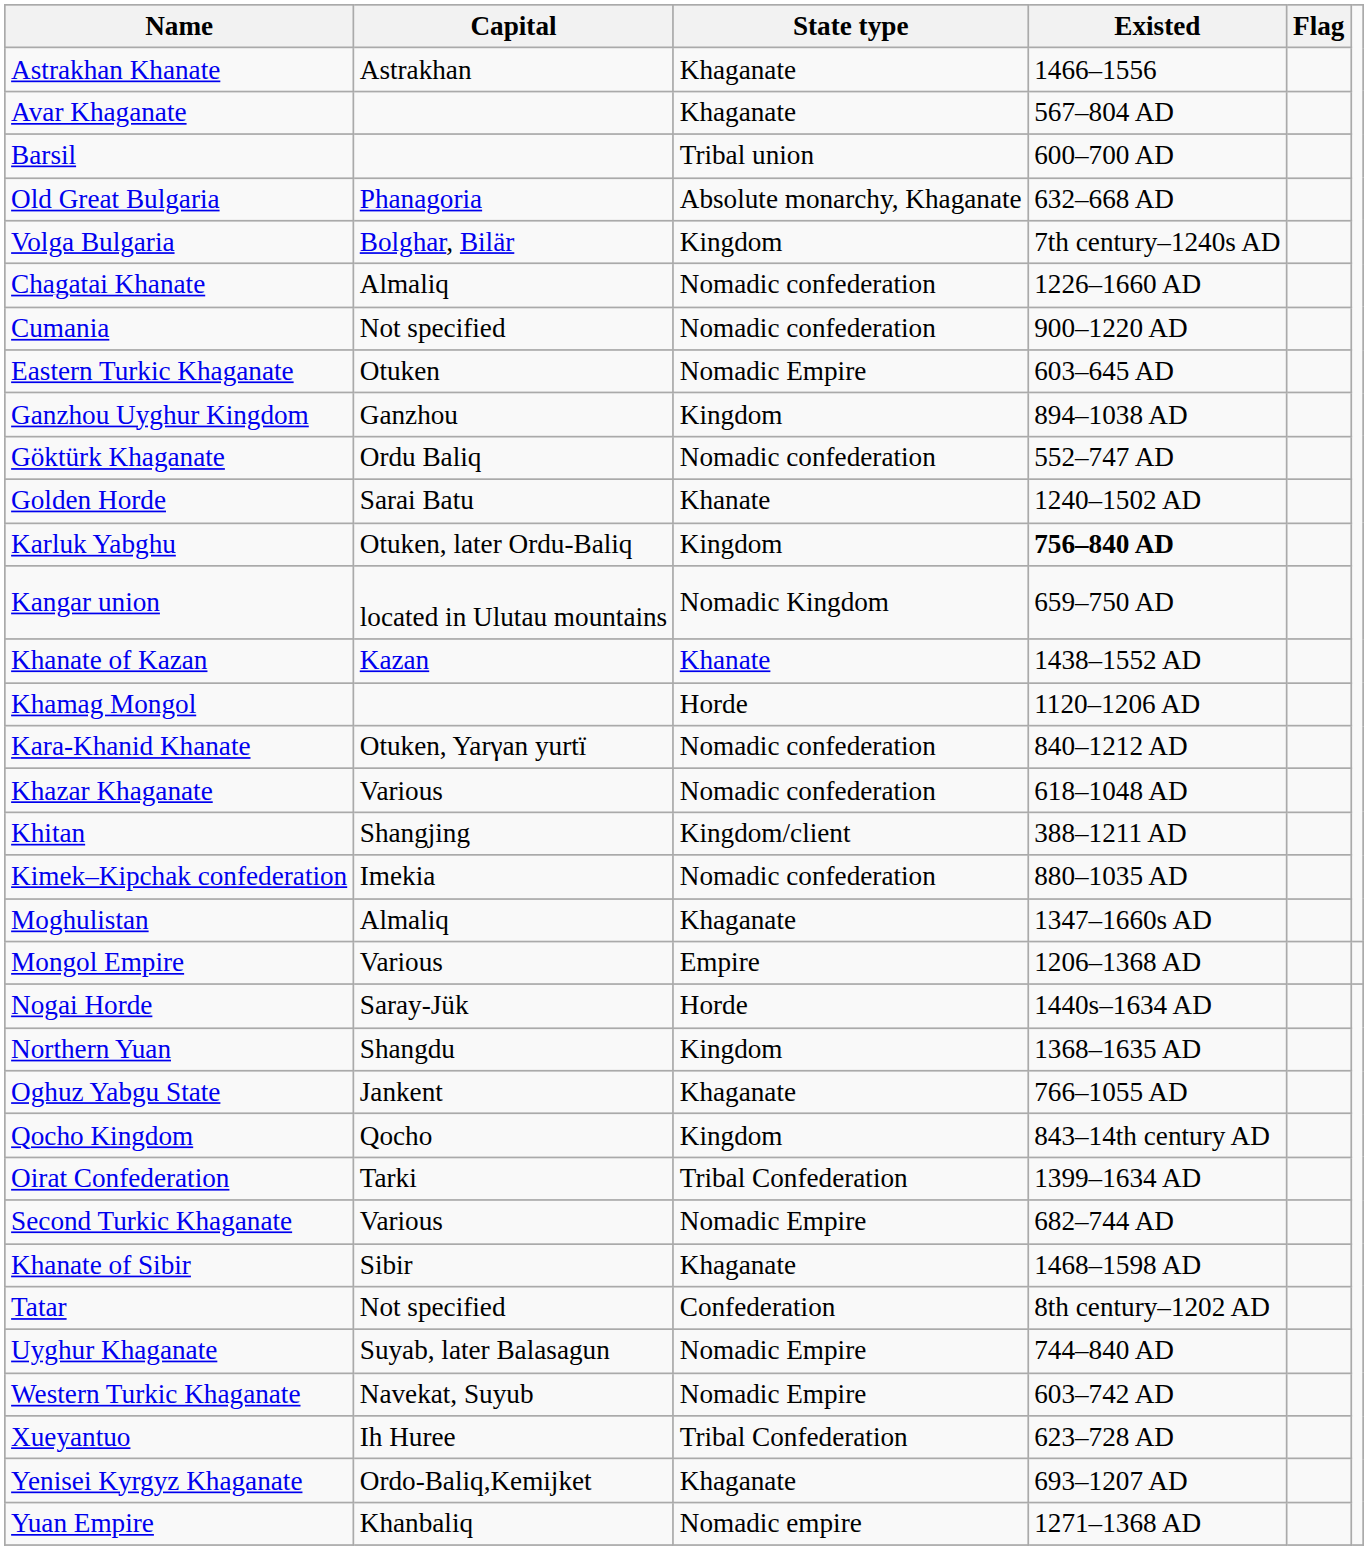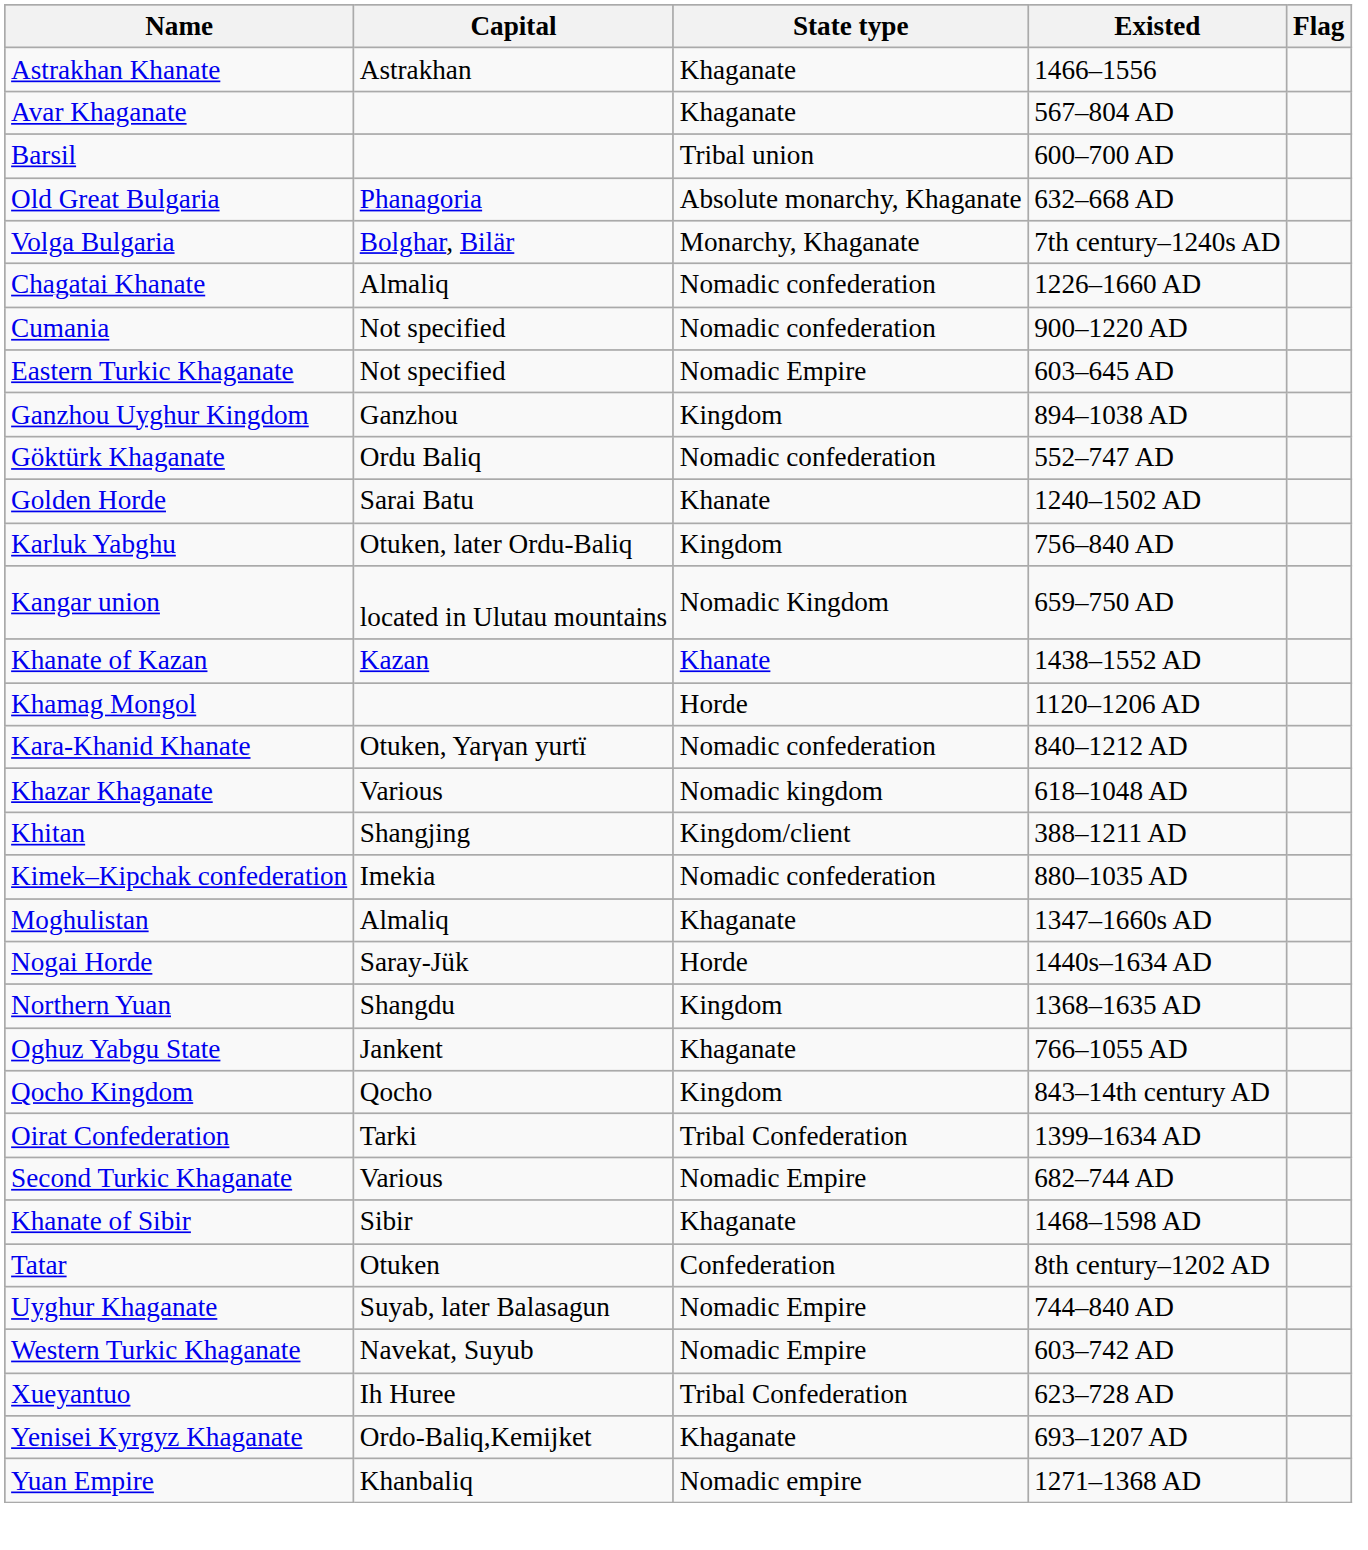 <table class="wikitable sortable" border="1">
 <tr>
 <th>Name</th>
 <th>Capital</th>
 <th>State type</th>
 <th>Existed</th>
 <th>Flag</th>
 </tr>
 <tr>
 <td><a href='#'>Astrakhan Khanate</a></td>
 <td>Astrakhan</td>
 <td>Khaganate</td>
 <td>1466–1556</td>
 <td></td>
 </tr>
 <tr>
 <td><a href='#'>Avar Khaganate</a></td>
 <td></td>
 <td>Khaganate</td>
 <td>567–804 AD</td>
 <td></td>
 </tr>
 <tr>
 <td><a href='#'>Barsil</a></td>
 <td></td>
 <td>Tribal union</td>
 <td>600–700 AD</td>
 <td></td>
 </tr>
 <tr>
 <td><a href='#'>Old Great Bulgaria</a></td>
 <td><a href='#'>Phanagoria</a></td>
 <td>Absolute monarchy, Khaganate</td>
 <td>632–668 AD</td>
 <td></td>
 </tr>
 <tr>
 <td><a href='#'>Volga Bulgaria</a></td>
 <td><a href='#'>Bolghar</a>, <a href='#'>Bilär</a></td>
-<td>Kingdom</td>
+<td>Monarchy, Khaganate</td>
 <td>7th century–1240s AD</td>
 <td></td>
 </tr>
 <tr>
 <td><a href='#'>Chagatai Khanate</a></td>
 <td>Almaliq</td>
 <td>Nomadic confederation</td>
 <td>1226–1660 AD</td>
 <td></td>
 </tr>
 <tr>
 <td><a href='#'>Cumania</a></td>
 <td>Not specified</td>
 <td>Nomadic confederation</td>
 <td>900–1220 AD</td>
 <td></td>
 </tr>
 <tr>
 <td><a href='#'>Eastern Turkic Khaganate</a></td>
-<td>Otuken</td>
+<td>Not specified</td>
 <td>Nomadic Empire</td>
 <td>603–645 AD</td>
 <td></td>
 </tr>
 <tr>
 <td><a href='#'>Ganzhou Uyghur Kingdom</a></td>
 <td>Ganzhou</td>
 <td>Kingdom</td>
 <td>894–1038 AD</td>
 <td></td>
 </tr>
 <tr>
 <td><a href='#'>Göktürk Khaganate</a></td>
 <td>Ordu Baliq</td>
 <td>Nomadic confederation</td>
 <td>552–747 AD</td>
 <td></td>
 </tr>
 <tr>
 <td><a href='#'>Golden Horde</a></td>
 <td>Sarai Batu</td>
 <td>Khanate</td>
 <td>1240–1502 AD</td>
 <td></td>
 </tr>
 <tr>
 <td><a href='#'>Karluk Yabghu</a></td>
 <td>Otuken, later Ordu-Baliq</td>
 <td>Kingdom</td>
-<td><strong>756–840 AD</strong></td>
+<td>756–840 AD</td>
 <td></td>
 </tr>
 <tr>
 <td><a href='#'>Kangar union</a></td>
 <td><br>located in Ulutau mountains</td>
 <td>Nomadic Kingdom</td>
 <td>659–750 AD</td>
 <td></td>
 </tr>
 <tr>
 <td><a href='#'>Khanate of Kazan</a></td>
 <td><a href='#'>Kazan</a></td>
 <td><a href='#'>Khanate</a></td>
 <td>1438–1552 AD</td>
 <td></td>
 </tr>
 <tr>
 <td><a href='#'>Khamag Mongol</a></td>
 <td></td>
 <td>Horde</td>
 <td>1120–1206 AD</td>
 <td></td>
 </tr>
 <tr>
 <td><a href='#'>Kara-Khanid Khanate</a></td>
 <td>Otuken, Yarγan yurtï</td>
 <td>Nomadic confederation</td>
 <td>840–1212 AD</td>
 <td></td>
 </tr>
 <tr>
 <td><a href='#'>Khazar Khaganate</a></td>
 <td>Various</td>
-<td>Nomadic confederation</td>
+<td>Nomadic kingdom</td>
 <td>618–1048 AD</td>
 <td></td>
 </tr>
 <tr>
 <td><a href='#'>Khitan</a></td>
 <td>Shangjing</td>
 <td>Kingdom/client</td>
 <td>388–1211 AD</td>
 <td></td>
 </tr>
 <tr>
 <td><a href='#'>Kimek–Kipchak confederation</a></td>
 <td>Imekia</td>
 <td>Nomadic confederation</td>
 <td>880–1035 AD</td>
 <td></td>
 </tr>
 <tr>
 <td><a href='#'>Moghulistan</a></td>
 <td>Almaliq</td>
 <td>Khaganate</td>
 <td>1347–1660s AD</td>
-<td></td>
-</tr>
-<tr>
-<td><a href='#'>Mongol Empire</a></td>
-<td>Various</td>
-<td>Empire</td>
-<td>1206–1368 AD</td>
-<td></td>
 <td></td>
 </tr>
 <tr>
 <td><a href='#'>Nogai Horde</a></td>
 <td>Saray-Jük</td>
 <td>Horde</td>
 <td>1440s–1634 AD</td>
 <td></td>
 </tr>
 <tr>
 <td><a href='#'>Northern Yuan</a></td>
 <td>Shangdu</td>
 <td>Kingdom</td>
 <td>1368–1635 AD</td>
 <td></td>
 </tr>
 <tr>
 <td><a href='#'>Oghuz Yabgu State</a></td>
 <td>Jankent</td>
 <td>Khaganate</td>
 <td>766–1055 AD</td>
 <td></td>
 </tr>
 <tr>
 <td><a href='#'>Qocho Kingdom</a></td>
 <td>Qocho</td>
 <td>Kingdom</td>
 <td>843–14th century AD</td>
 <td></td>
 </tr>
 <tr>
 <td><a href='#'>Oirat Confederation</a></td>
 <td>Tarki</td>
 <td>Tribal Confederation</td>
 <td>1399–1634 AD</td>
 <td></td>
 </tr>
 <tr>
 <td><a href='#'>Second Turkic Khaganate</a></td>
 <td>Various</td>
 <td>Nomadic Empire</td>
 <td>682–744 AD</td>
 <td></td>
 </tr>
 <tr>
 <td><a href='#'>Khanate of Sibir</a></td>
 <td>Sibir</td>
 <td>Khaganate</td>
 <td>1468–1598 AD</td>
 <td></td>
 </tr>
 <tr>
 <td><a href='#'>Tatar</a></td>
-<td>Not specified</td>
+<td>Otuken</td>
 <td>Confederation</td>
 <td>8th century–1202 AD</td>
 <td></td>
 </tr>
 <tr>
 <td><a href='#'>Uyghur Khaganate</a></td>
 <td>Suyab, later Balasagun</td>
 <td>Nomadic Empire</td>
 <td>744–840 AD</td>
 <td></td>
 </tr>
 <tr>
 <td><a href='#'>Western Turkic Khaganate</a></td>
 <td>Navekat, Suyub</td>
 <td>Nomadic Empire</td>
 <td>603–742 AD</td>
 <td></td>
 </tr>
 <tr>
 <td><a href='#'>Xueyantuo</a></td>
 <td>Ih Huree</td>
 <td>Tribal Confederation</td>
 <td>623–728 AD</td>
 <td></td>
 </tr>
 <tr>
 <td><a href='#'>Yenisei Kyrgyz Khaganate</a></td>
 <td>Ordo-Baliq,Kemijket</td>
 <td>Khaganate</td>
 <td>693–1207 AD</td>
 <td></td>
 </tr>
 <tr>
 <td><a href='#'>Yuan Empire</a></td>
 <td>Khanbaliq</td>
 <td>Nomadic empire</td>
 <td>1271–1368 AD</td>
 <td></td>
 </tr>
 </table>
